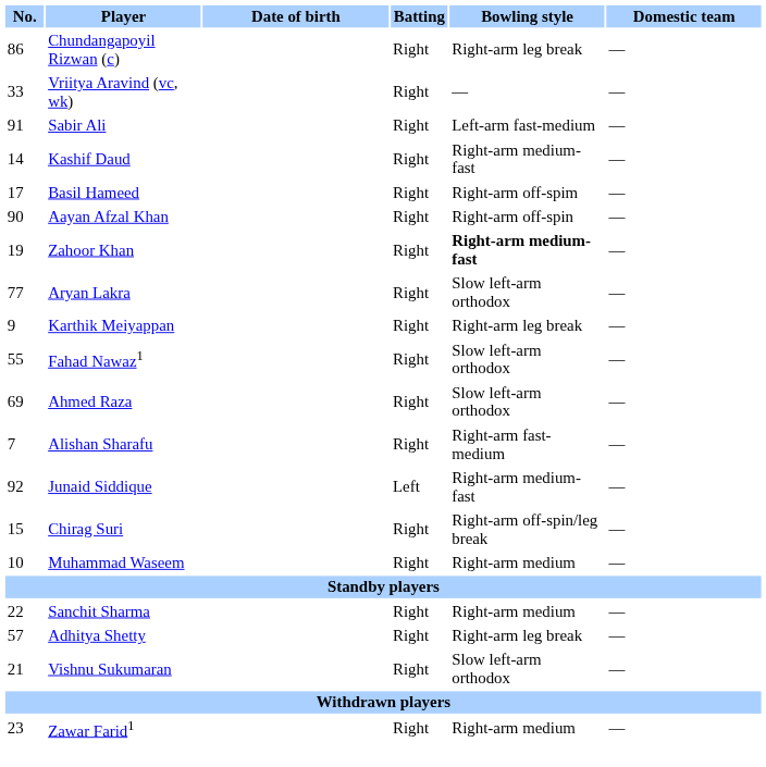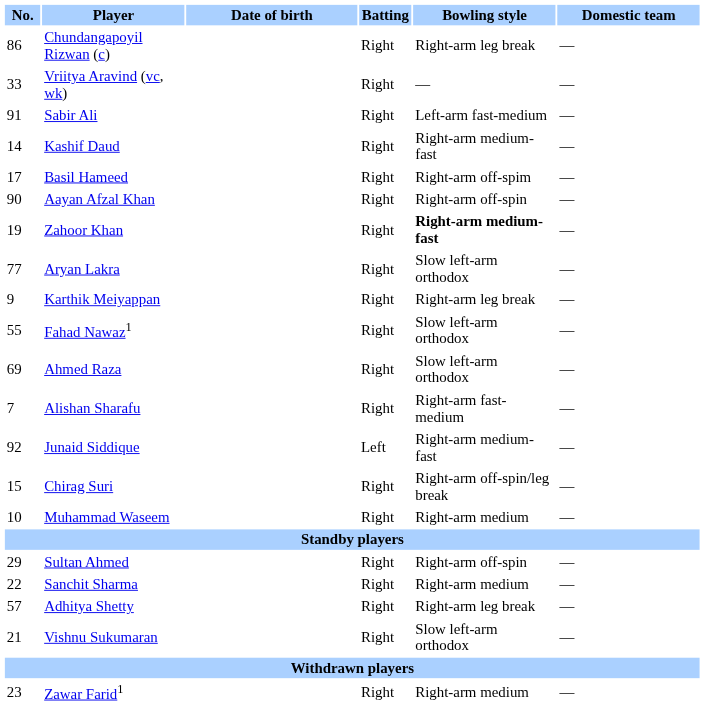 <table class="sortable" style="width:85%;" border="0" cellspacing="2" cellpadding="2">
 <tr style="background:#aad0ff;">
 <th scope="col" width="5%">No.</th>
 <th width=20%>Player</th>
 <th width=24%>Date of birth</th>
 <th width=6%>Batting</th>
 <th width=20%>Bowling style</th>
 <th width=20%>Domestic team</th>
 </tr>
 <tr>
 <td>86</td>
 <td><a href='#'>Chundangapoyil Rizwan</a> (<a href='#'>c</a>)</td>
 <td></td>
 <td>Right</td>
 <td>Right-arm leg break</td>
 <td>—</td>
 </tr>
 <tr>
 <td>33</td>
 <td><a href='#'>Vriitya Aravind</a> (<a href='#'>vc</a>, <a href='#'>wk</a>)</td>
 <td></td>
 <td>Right</td>
 <td>—</td>
 <td>—</td>
 </tr>
 <tr>
 <td>91</td>
 <td><a href='#'>Sabir Ali</a></td>
 <td></td>
 <td>Right</td>
 <td>Left-arm fast-medium</td>
 <td>—</td>
 </tr>
 <tr>
 <td>14</td>
 <td><a href='#'>Kashif Daud</a></td>
 <td></td>
 <td>Right</td>
 <td>Right-arm medium-fast</td>
 <td>—</td>
 </tr>
 <tr>
 <td>17</td>
 <td><a href='#'>Basil Hameed</a></td>
 <td></td>
 <td>Right</td>
 <td>Right-arm off-spim</td>
 <td>—</td>
 </tr>
 <tr>
 <td>90</td>
 <td><a href='#'>Aayan Afzal Khan</a></td>
 <td></td>
 <td>Right</td>
 <td>Right-arm off-spin</td>
 <td>—</td>
 </tr>
 <tr>
 <td>19</td>
 <td><a href='#'>Zahoor Khan</a></td>
 <td></td>
 <td>Right</td>
 <td><strong>Right-arm medium-fast</strong></td>
 <td>—</td>
 </tr>
 <tr>
 <td>77</td>
 <td><a href='#'>Aryan Lakra</a></td>
 <td></td>
 <td>Right</td>
 <td>Slow left-arm orthodox</td>
 <td>—</td>
 </tr>
 <tr>
 <td>9</td>
 <td><a href='#'>Karthik Meiyappan</a></td>
 <td></td>
 <td>Right</td>
 <td>Right-arm leg break</td>
 <td>—</td>
 </tr>
 <tr>
 <td>55</td>
 <td><a href='#'>Fahad Nawaz</a><sup>1</sup></td>
 <td></td>
 <td>Right</td>
 <td>Slow left-arm orthodox</td>
 <td>—</td>
 </tr>
 <tr>
 <td>69</td>
 <td><a href='#'>Ahmed Raza</a></td>
 <td></td>
 <td>Right</td>
 <td>Slow left-arm orthodox</td>
 <td>—</td>
 </tr>
 <tr>
 <td>7</td>
 <td><a href='#'>Alishan Sharafu</a></td>
 <td></td>
 <td>Right</td>
 <td>Right-arm fast-medium</td>
 <td>—</td>
 </tr>
 <tr>
 <td>92</td>
 <td><a href='#'>Junaid Siddique</a></td>
 <td></td>
 <td>Left</td>
 <td>Right-arm medium-fast</td>
 <td>—</td>
 </tr>
 <tr>
 <td>15</td>
 <td><a href='#'>Chirag Suri</a></td>
 <td></td>
 <td>Right</td>
 <td>Right-arm off-spin/leg break</td>
 <td>—</td>
 </tr>
 <tr>
 <td>10</td>
 <td><a href='#'>Muhammad Waseem</a></td>
 <td></td>
 <td>Right</td>
 <td>Right-arm medium</td>
 <td>—</td>
 </tr>
 <tr style="background:#aad0ff;">
 <th colspan="6">Standby players</th>
 </tr>
 <tr>
+<td>29</td>
+<td><a href='#'>Sultan Ahmed</a></td>
+<td></td>
+<td>Right</td>
+<td>Right-arm off-spin</td>
+<td>—</td>
+</tr>
+<tr>
 <td>22</td>
 <td><a href='#'>Sanchit Sharma</a></td>
 <td></td>
 <td>Right</td>
 <td>Right-arm medium</td>
 <td>—</td>
 </tr>
 <tr>
 <td>57</td>
 <td><a href='#'>Adhitya Shetty</a></td>
 <td></td>
 <td>Right</td>
 <td>Right-arm leg break</td>
 <td>—</td>
 </tr>
 <tr>
 <td>21</td>
 <td><a href='#'>Vishnu Sukumaran</a></td>
 <td></td>
 <td>Right</td>
 <td>Slow left-arm orthodox</td>
 <td>—</td>
 </tr>
 <tr style="background:#aad0ff;">
 <th colspan="6">Withdrawn players</th>
 </tr>
 <tr>
 <td>23</td>
 <td><a href='#'>Zawar Farid</a><sup>1</sup></td>
 <td></td>
 <td>Right</td>
 <td>Right-arm medium</td>
 <td>—</td>
 </tr>
 </table>
